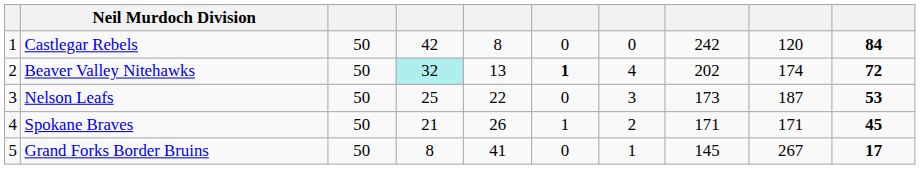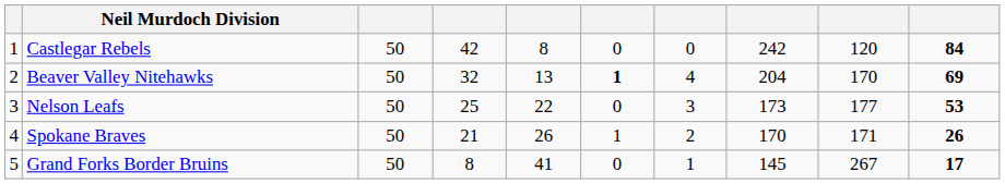 <table class="wikitable sortable">
 <tr>
 <th style="width 5em;"></th>
 <th style="width:20em;" class="unsortable">Neil Murdoch Division</th>
 <th style="width:4em;" class="unsortable"></th>
 <th style="width:4em;"></th>
 <th style="width:4em;"></th>
 <th style="width:4em;"></th>
 <th style="width:4em;"></th>
 <th style="width:5em;"></th>
 <th style="width:5em;"></th>
 <th style="width:5em;"></th>
 </tr>
 <tr align=center>
 <td>1</td>
 <td align=left><a href='#'>Castlegar Rebels</a></td>
 <td>50</td>
 <td>42</td>
 <td>8</td>
 <td>0</td>
 <td>0</td>
 <td>242</td>
 <td>120</td>
 <td><strong>84</strong></td>
 </tr>
 <tr align=center>
 <td>2</td>
 <td align=left><a href='#'>Beaver Valley Nitehawks</a></td>
 <td>50</td>
-<td style="background: paleturquoise;">32</td>
+<td>32</td>
 <td>13</td>
 <td><strong>1</strong></td>
 <td>4</td>
-<td>202</td>
-<td>174</td>
-<td><strong>72</strong></td>
+<td>204</td>
+<td>170</td>
+<td><strong>69</strong></td>
 </tr>
 <tr align=center>
 <td>3</td>
 <td align=left><a href='#'>Nelson Leafs</a></td>
 <td>50</td>
 <td>25</td>
 <td>22</td>
 <td>0</td>
 <td>3</td>
 <td>173</td>
-<td>187</td>
+<td>177</td>
 <td><strong>53</strong></td>
 </tr>
 <tr align=center>
 <td>4</td>
 <td align=left><a href='#'>Spokane Braves</a></td>
 <td>50</td>
 <td>21</td>
 <td>26</td>
 <td>1</td>
 <td>2</td>
+<td>170</td>
 <td>171</td>
-<td>171</td>
-<td><strong>45</strong></td>
+<td><strong>26</strong></td>
 </tr>
 <tr align=center>
 <td>5</td>
 <td align=left><a href='#'>Grand Forks Border Bruins</a></td>
 <td>50</td>
 <td>8</td>
 <td>41</td>
 <td>0</td>
 <td>1</td>
 <td>145</td>
 <td>267</td>
 <td><strong>17</strong></td>
 </tr>
 </table>
